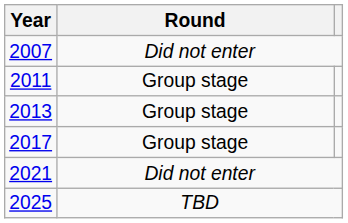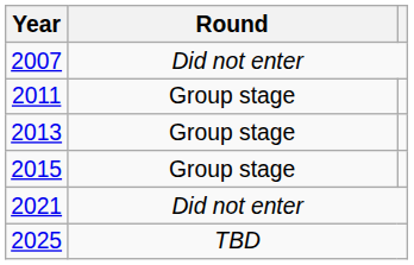 <table class="wikitable" style="text-align: center; font-size:90%">
 <tr>
 <th>Year</th>
 <th style="width:200px">Round</th>
 <th></th>
 </tr>
 <tr>
 <td><a href='#'>2007</a></td>
 <td colspan="2"><em>Did not enter</em></td>
 </tr>
 <tr>
 <td><a href='#'>2011</a></td>
 <td>Group stage</td>
 <td></td>
 </tr>
 <tr>
 <td><a href='#'>2013</a></td>
 <td>Group stage</td>
 <td></td>
 </tr>
 <tr>
-<td><a href='#'>2017</a></td>
+<td><a href='#'>2015</a></td>
 <td>Group stage</td>
 <td></td>
 </tr>
 <tr>
 <td><a href='#'>2021</a></td>
 <td colspan="2"><em>Did not enter</em></td>
 </tr>
 <tr>
 <td><a href='#'>2025</a></td>
 <td colspan="2"><em>TBD</em></td>
 </tr>
 </table>
